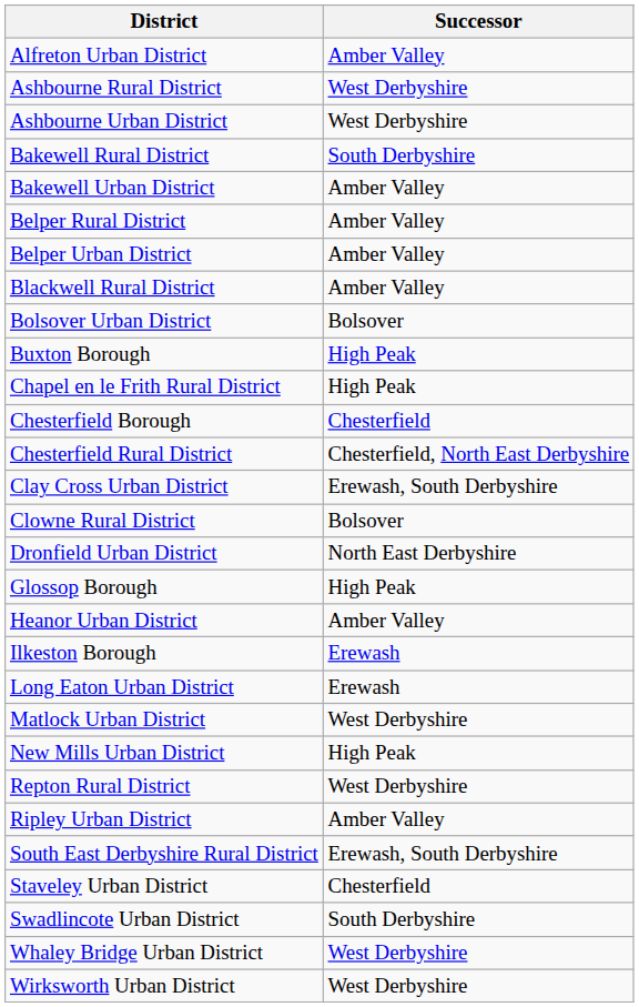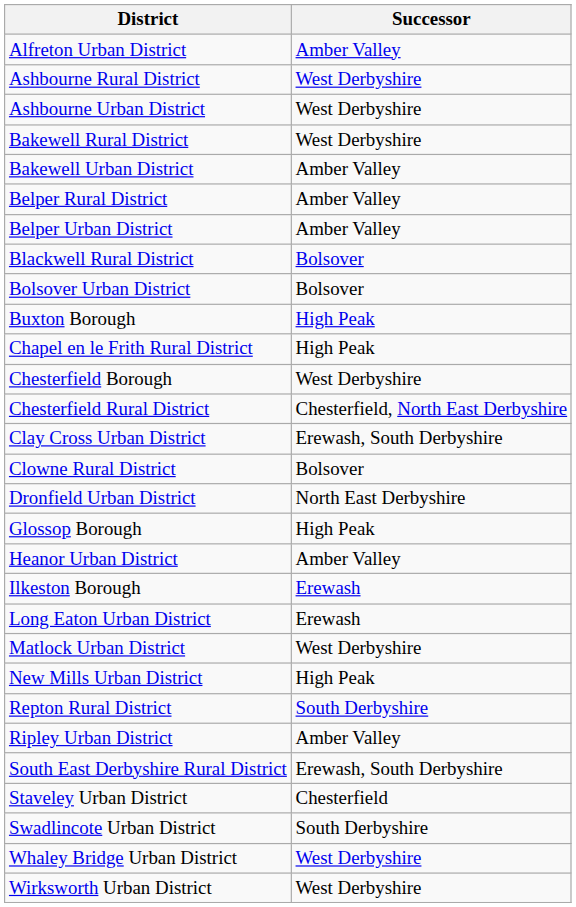 <table class="wikitable">
 <tr>
 <th>District</th>
 <th>Successor</th>
 </tr>
 <tr>
 <td><a href='#'>Alfreton Urban District</a></td>
 <td><a href='#'>Amber Valley</a></td>
 </tr>
 <tr>
 <td><a href='#'>Ashbourne Rural District</a></td>
 <td><a href='#'>West Derbyshire</a></td>
 </tr>
 <tr>
 <td><a href='#'>Ashbourne Urban District</a></td>
 <td>West Derbyshire</td>
 </tr>
 <tr>
 <td><a href='#'>Bakewell Rural District</a></td>
-<td><a href='#'>South Derbyshire</a></td>
+<td>West Derbyshire</td>
 </tr>
 <tr>
 <td><a href='#'>Bakewell Urban District</a></td>
 <td>Amber Valley</td>
 </tr>
 <tr>
 <td><a href='#'>Belper Rural District</a></td>
 <td>Amber Valley</td>
 </tr>
 <tr>
 <td><a href='#'>Belper Urban District</a></td>
 <td>Amber Valley</td>
 </tr>
 <tr>
 <td><a href='#'>Blackwell Rural District</a></td>
-<td>Amber Valley</td>
+<td><a href='#'>Bolsover</a></td>
 </tr>
 <tr>
 <td><a href='#'>Bolsover Urban District</a></td>
 <td>Bolsover</td>
 </tr>
 <tr>
 <td><a href='#'>Buxton</a> Borough</td>
 <td><a href='#'>High Peak</a></td>
 </tr>
 <tr>
 <td><a href='#'>Chapel en le Frith Rural District</a></td>
 <td>High Peak</td>
 </tr>
 <tr>
 <td><a href='#'>Chesterfield</a> Borough</td>
-<td><a href='#'>Chesterfield</a></td>
+<td>West Derbyshire</td>
 </tr>
 <tr>
 <td><a href='#'>Chesterfield Rural District</a></td>
 <td>Chesterfield, <a href='#'>North East Derbyshire</a></td>
 </tr>
 <tr>
 <td><a href='#'>Clay Cross Urban District</a></td>
 <td>Erewash, South Derbyshire</td>
 </tr>
 <tr>
 <td><a href='#'>Clowne Rural District</a></td>
 <td>Bolsover</td>
 </tr>
 <tr>
 <td><a href='#'>Dronfield Urban District</a></td>
 <td>North East Derbyshire</td>
 </tr>
 <tr>
 <td><a href='#'>Glossop</a> Borough</td>
 <td>High Peak</td>
 </tr>
 <tr>
 <td><a href='#'>Heanor Urban District</a></td>
 <td>Amber Valley</td>
 </tr>
 <tr>
 <td><a href='#'>Ilkeston</a> Borough</td>
 <td><a href='#'>Erewash</a></td>
 </tr>
 <tr>
 <td><a href='#'>Long Eaton Urban District</a></td>
 <td>Erewash</td>
 </tr>
 <tr>
 <td><a href='#'>Matlock Urban District</a></td>
 <td>West Derbyshire</td>
 </tr>
 <tr>
 <td><a href='#'>New Mills Urban District</a></td>
 <td>High Peak</td>
 </tr>
 <tr>
 <td><a href='#'>Repton Rural District</a></td>
-<td>West Derbyshire</td>
+<td><a href='#'>South Derbyshire</a></td>
 </tr>
 <tr>
 <td><a href='#'>Ripley Urban District</a></td>
 <td>Amber Valley</td>
 </tr>
 <tr>
 <td><a href='#'>South East Derbyshire Rural District</a></td>
 <td>Erewash, South Derbyshire</td>
 </tr>
 <tr>
 <td><a href='#'>Staveley</a> Urban District</td>
 <td>Chesterfield</td>
 </tr>
 <tr>
 <td><a href='#'>Swadlincote</a> Urban District</td>
 <td>South Derbyshire</td>
 </tr>
 <tr>
 <td><a href='#'>Whaley Bridge</a> Urban District</td>
 <td><a href='#'>West Derbyshire</a></td>
 </tr>
 <tr>
 <td><a href='#'>Wirksworth</a> Urban District</td>
 <td>West Derbyshire</td>
 </tr>
 </table>
